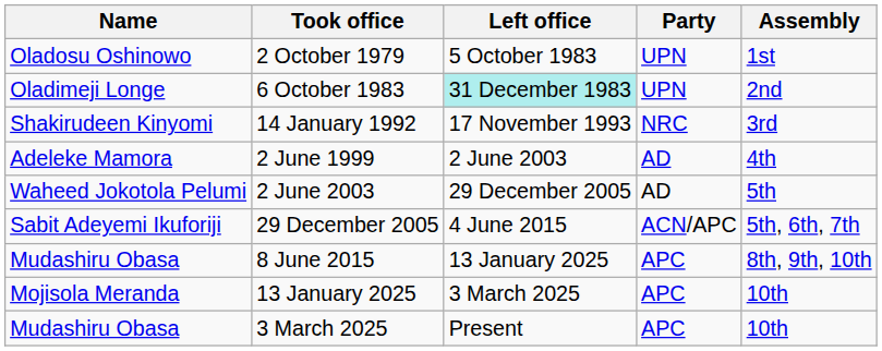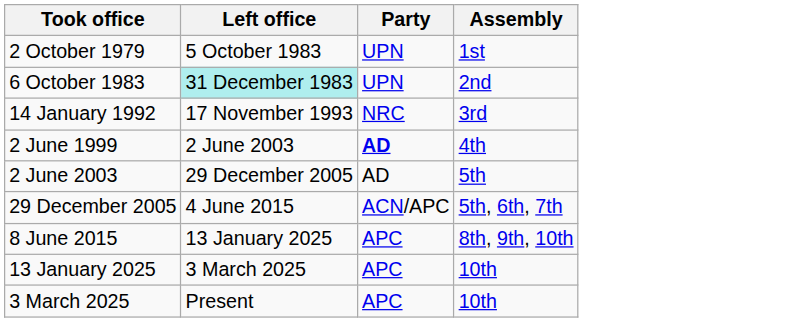 <table class="wikitable">
 <tr>
-<th>Name</th>
 <th>Took office</th>
 <th>Left office</th>
 <th>Party</th>
 <th>Assembly</th>
 </tr>
 <tr>
-<td><a href='#'>Oladosu Oshinowo</a></td>
 <td>2 October 1979</td>
 <td>5 October 1983</td>
 <td><a href='#'>UPN</a></td>
 <td><a href='#'>1st</a></td>
 </tr>
 <tr>
-<td><a href='#'>Oladimeji Longe</a></td>
 <td>6 October 1983</td>
 <td style="background: paleturquoise;">31 December 1983</td>
 <td><a href='#'>UPN</a></td>
 <td><a href='#'>2nd</a></td>
 </tr>
 <tr>
-<td><a href='#'>Shakirudeen Kinyomi</a></td>
 <td>14 January 1992</td>
 <td>17 November 1993</td>
 <td><a href='#'>NRC</a></td>
 <td><a href='#'>3rd</a></td>
 </tr>
 <tr>
-<td><a href='#'>Adeleke Mamora</a></td>
 <td>2 June 1999</td>
 <td>2 June 2003</td>
-<td><a href='#'>AD</a></td>
+<td><strong><a href='#'>AD</a></strong></td>
 <td><a href='#'>4th</a></td>
 </tr>
 <tr>
-<td><a href='#'>Waheed Jokotola Pelumi</a></td>
 <td>2 June 2003</td>
 <td>29 December 2005</td>
 <td>AD</td>
 <td><a href='#'>5th</a></td>
 </tr>
 <tr>
-<td><a href='#'>Sabit Adeyemi Ikuforiji</a></td>
 <td>29 December 2005</td>
 <td>4 June 2015</td>
 <td><a href='#'>ACN</a>/APC</td>
 <td><a href='#'>5th</a>, <a href='#'>6th</a>, <a href='#'>7th</a></td>
 </tr>
 <tr>
-<td><a href='#'>Mudashiru Obasa</a></td>
 <td>8 June 2015</td>
 <td>13 January 2025</td>
 <td><a href='#'>APC</a></td>
 <td><a href='#'>8th</a>, <a href='#'>9th</a>, <a href='#'>10th</a></td>
 </tr>
 <tr>
-<td><a href='#'>Mojisola Meranda</a></td>
 <td>13 January 2025</td>
 <td>3 March 2025</td>
 <td><a href='#'>APC</a></td>
 <td><a href='#'>10th</a></td>
 </tr>
 <tr>
-<td><a href='#'>Mudashiru Obasa</a></td>
 <td>3 March 2025</td>
 <td>Present</td>
 <td><a href='#'>APC</a></td>
 <td><a href='#'>10th</a></td>
 </tr>
 </table>
